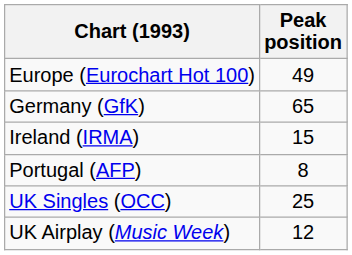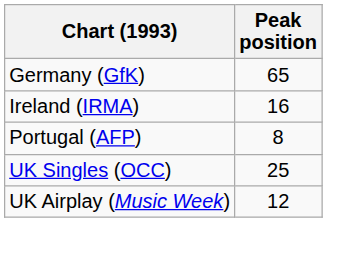 <table class="wikitable sortable">
 <tr>
 <th>Chart (1993)</th>
 <th>Peak<br>position</th>
-</tr>
-<tr>
-<td>Europe (<a href='#'>Eurochart Hot 100</a>)</td>
-<td style="text-align:center;">49</td>
 </tr>
 <tr>
 <td>Germany (<a href='#'>GfK</a>)</td>
 <td style="text-align:center;">65</td>
 </tr>
 <tr>
 <td>Ireland (<a href='#'>IRMA</a>)</td>
-<td style="text-align:center;">15</td>
+<td style="text-align:center;">16</td>
 </tr>
 <tr>
 <td>Portugal (<a href='#'>AFP</a>)</td>
 <td style="text-align:center;">8</td>
 </tr>
 <tr>
 <td><a href='#'>UK Singles</a> (<a href='#'>OCC</a>)</td>
 <td style="text-align:center;">25</td>
 </tr>
 <tr>
 <td>UK Airplay (<em><a href='#'>Music Week</a></em>)</td>
 <td style="text-align:center;">12</td>
 </tr>
 </table>
